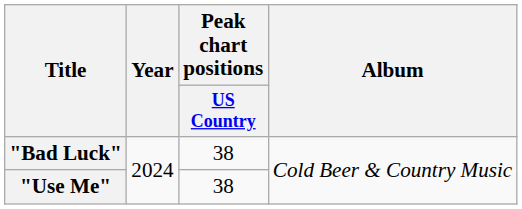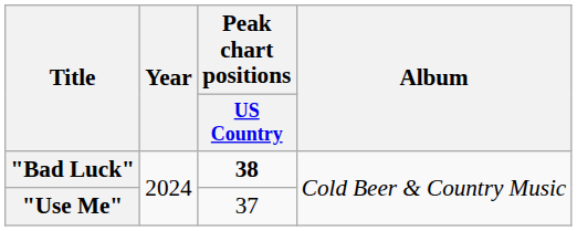 <table class="wikitable plainrowheaders" style="text-align:center;">
 <tr>
 <th scope="col" rowspan="2">Title</th>
 <th scope="col" rowspan="2">Year</th>
 <th scope="col" colspan="1">Peak chart positions</th>
 <th scope="col" rowspan="2">Album</th>
 </tr>
 <tr>
 <th scope="col" style="width:3em;font-size:85%"><a href='#'>US Country</a><br></th>
 </tr>
 <tr>
 <th scope="row">"Bad Luck"</th>
 <td rowspan="2">2024</td>
-<td>38</td>
+<td><strong>38</strong></td>
 <td rowspan="2"><em>Cold Beer & Country Music</em></td>
 </tr>
 <tr>
 <th scope="row">"Use Me"</th>
-<td>38</td>
+<td>37</td>
 </tr>
 </table>
